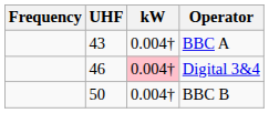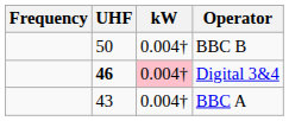 <table class="wikitable sortable">
 <tr>
 <th>Frequency</th>
 <th>UHF</th>
 <th>kW</th>
 <th>Operator</th>
 </tr>
 <tr>
 <td></td>
-<td>43</td>
+<td>50</td>
 <td>0.004†</td>
-<td><a href='#'>BBC</a> A</td>
+<td>BBC B</td>
 </tr>
 <tr>
 <td></td>
-<td>46</td>
+<td><strong>46</strong></td>
 <td style="background: pink;">0.004†</td>
 <td><a href='#'>Digital 3&4</a></td>
 </tr>
 <tr>
 <td></td>
-<td>50</td>
+<td>43</td>
 <td>0.004†</td>
-<td>BBC B</td>
+<td><a href='#'>BBC</a> A</td>
 </tr>
 </table>
